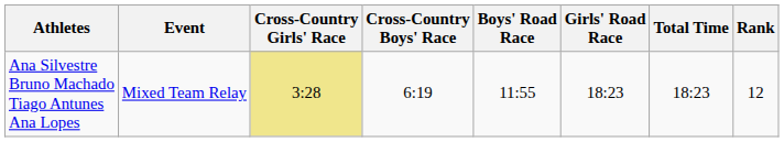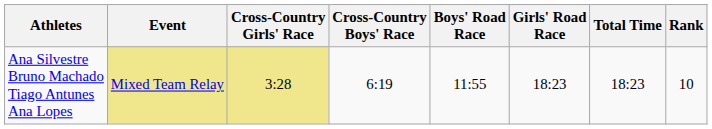 <table class="wikitable" style="font-size:90%;">
 <tr>
 <th>Athletes</th>
 <th>Event</th>
 <th>Cross-Country<br>Girls' Race</th>
 <th>Cross-Country<br>Boys' Race</th>
 <th>Boys' Road<br>Race</th>
 <th>Girls' Road<br>Race</th>
 <th>Total Time</th>
 <th>Rank</th>
 </tr>
 <tr align=center>
 <td align=left><a href='#'>Ana Silvestre</a><br><a href='#'>Bruno Machado</a><br><a href='#'>Tiago Antunes</a><br><a href='#'>Ana Lopes</a></td>
-<td align=left><a href='#'>Mixed Team Relay</a></td>
+<td align=left style="background: khaki;"><a href='#'>Mixed Team Relay</a></td>
 <td style="background: khaki;">3:28</td>
 <td>6:19</td>
 <td>11:55</td>
 <td>18:23</td>
 <td>18:23</td>
-<td>12</td>
+<td>10</td>
 </tr>
 </table>
